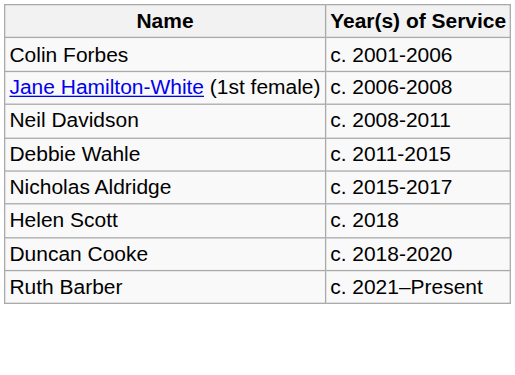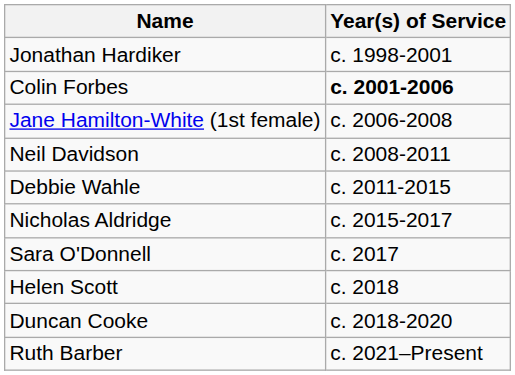 <table class="wikitable">
 <tr>
 <th>Name</th>
 <th>Year(s) of Service</th>
 </tr>
 <tr>
+<td>Jonathan Hardiker</td>
+<td>c. 1998-2001</td>
+</tr>
+<tr>
 <td>Colin Forbes</td>
-<td>c. 2001-2006</td>
+<td><strong>c. 2001-2006</strong></td>
 </tr>
 <tr>
 <td><a href='#'>Jane Hamilton-White</a> (1st female)</td>
 <td>c. 2006-2008</td>
 </tr>
 <tr>
 <td>Neil Davidson</td>
 <td>c. 2008-2011</td>
 </tr>
 <tr>
 <td>Debbie Wahle</td>
 <td>c. 2011-2015</td>
 </tr>
 <tr>
 <td>Nicholas Aldridge</td>
 <td>c. 2015-2017</td>
 </tr>
 <tr>
+<td>Sara O'Donnell</td>
+<td>c. 2017</td>
+</tr>
+<tr>
 <td>Helen Scott</td>
 <td>c. 2018</td>
 </tr>
 <tr>
 <td>Duncan Cooke</td>
 <td>c. 2018-2020</td>
 </tr>
 <tr>
 <td>Ruth Barber</td>
 <td>c. 2021–Present</td>
 </tr>
 </table>
